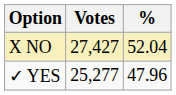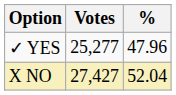 <table class="wikitable">
 <tr>
 <th>Option</th>
 <th>Votes</th>
 <th>%</th>
 </tr>
 <tr>
+<td>✓ YES</td>
+<td>25,277</td>
+<td>47.96</td>
+</tr>
+<tr>
 <td style=background:#f8f1bd>X NO</td>
 <td style=background:#f8f1bd>27,427</td>
 <td style=background:#f8f1bd>52.04</td>
 </tr>
-<tr>
-<td>✓ YES</td>
-<td>25,277</td>
-<td>47.96</td>
-</tr>
 </table>
